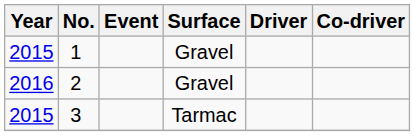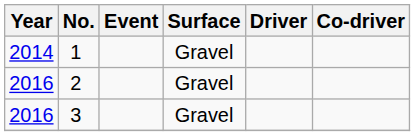 <table class="wikitable" style="font-size: 95%; ">
 <tr>
 <th>Year</th>
 <th>No.</th>
 <th>Event</th>
 <th>Surface</th>
 <th>Driver</th>
 <th>Co-driver</th>
 </tr>
 <tr>
-<td align="center"><a href='#'>2015</a></td>
+<td align="center"><a href='#'>2014</a></td>
 <td align="center" style="padding-right: 0.5em;">1</td>
 <td></td>
 <td align="center">Gravel</td>
 <td></td>
 <td></td>
 </tr>
 <tr>
 <td align="center"><a href='#'>2016</a></td>
 <td align="center" style="padding-right: 0.5em;">2</td>
 <td></td>
 <td align="center">Gravel</td>
 <td></td>
 <td></td>
 </tr>
 <tr>
-<td align="center"><a href='#'>2015</a></td>
+<td align="center"><a href='#'>2016</a></td>
 <td align="center" style="padding-right: 0.5em;">3</td>
 <td></td>
-<td align="center">Tarmac</td>
+<td align="center">Gravel</td>
 <td></td>
 <td></td>
 </tr>
 <tr>
 </tr>
 </table>
